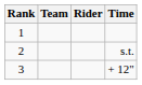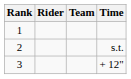 <table class="wikitable">
 <tr>
 <th scope="col">Rank</th>
+<th scope="col">Rider</th>
 <th scope="col">Team</th>
-<th scope="col">Rider</th>
 <th scope="col">Time</th>
 </tr>
 <tr>
 <td style="text-align:center;">1</td>
 <td></td>
 <td></td>
 <td style="text-align:right;"></td>
 </tr>
 <tr>
 <td style="text-align:center;">2</td>
 <td></td>
 <td></td>
 <td style="text-align:right;">s.t.</td>
 </tr>
 <tr>
 <td style="text-align:center;">3</td>
 <td></td>
 <td></td>
 <td style="text-align:right;">+ 12"</td>
 </tr>
 </table>
